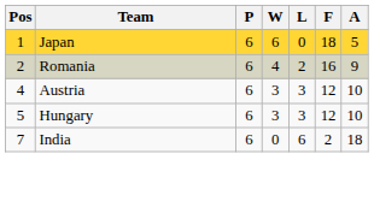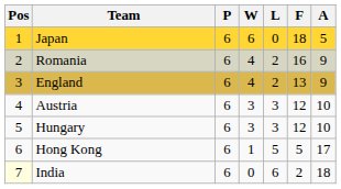 <table class="wikitable" style="font-size: 100%">
 <tr>
 <th width=20>Pos</th>
 <th width=200>Team</th>
 <th width=20>P</th>
 <th width=20>W</th>
 <th width=20>L</th>
 <th width=20>F</th>
 <th width=20>A</th>
 </tr>
 <tr align=center style="background: #FFD633;">
 <td>1</td>
 <td align="left"> Japan</td>
 <td>6</td>
 <td>6</td>
 <td>0</td>
 <td>18</td>
 <td>5</td>
 </tr>
 <tr align=center style="background: #D6D6C2;">
 <td>2</td>
 <td align="left"> Romania</td>
 <td>6</td>
 <td>4</td>
 <td>2</td>
 <td>16</td>
 <td>9</td>
 </tr>
+<tr align=center style="background: #DBB84D;">
+<td>3</td>
+<td align="left"> England</td>
+<td>6</td>
+<td>4</td>
+<td>2</td>
+<td>13</td>
+<td>9</td>
+</tr>
 <tr align=center>
 <td>4</td>
 <td align="left"> Austria</td>
 <td>6</td>
 <td>3</td>
 <td>3</td>
 <td>12</td>
 <td>10</td>
 </tr>
 <tr align=center>
 <td>5</td>
 <td align="left"> Hungary</td>
 <td>6</td>
 <td>3</td>
 <td>3</td>
 <td>12</td>
 <td>10</td>
 </tr>
 <tr align=center>
-<td>7</td>
+<td>6</td>
+<td align="left"> Hong Kong</td>
+<td>6</td>
+<td>1</td>
+<td>5</td>
+<td>5</td>
+<td>17</td>
+</tr>
+<tr align=center>
+<td style="background: lightyellow;">7</td>
 <td align="left"> India</td>
 <td>6</td>
 <td>0</td>
 <td>6</td>
 <td>2</td>
 <td>18</td>
 </tr>
 </table>
